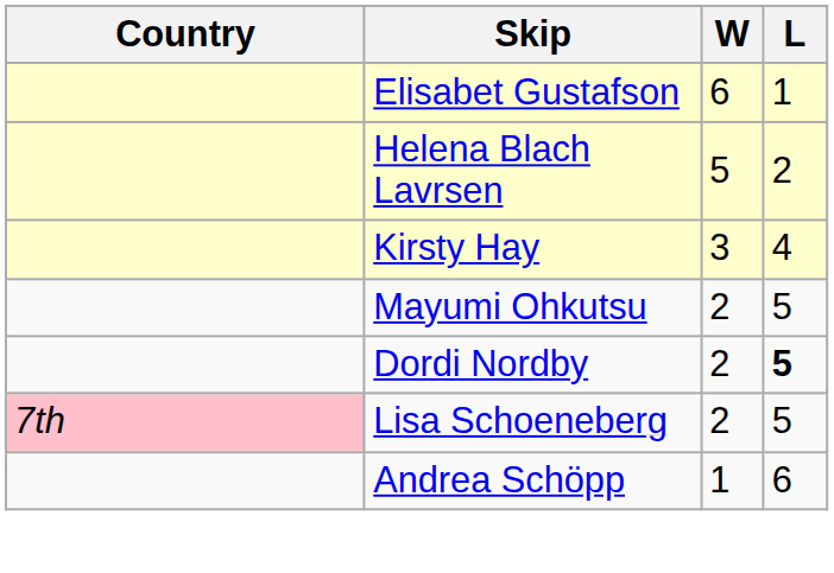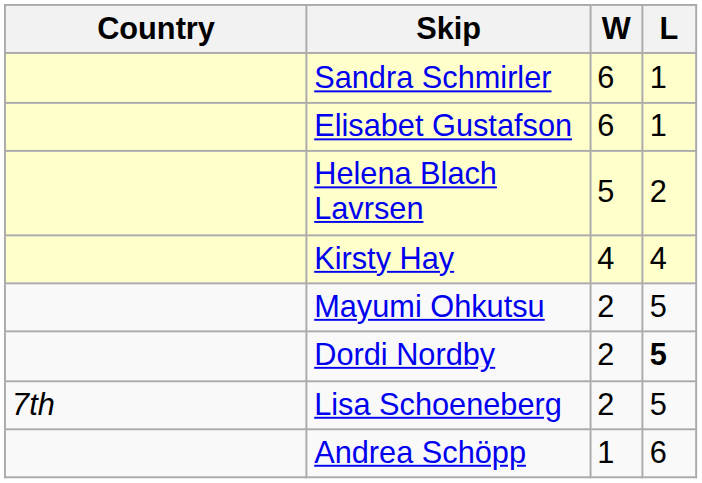 <table class="wikitable">
 <tr>
 <th bgcolor="#efefef" width="150">Country</th>
 <th bgcolor="#efefef" width="140">Skip</th>
 <th bgcolor="#efefef" width="20">W</th>
 <th bgcolor="#efefef" width="20">L</th>
+</tr>
+<tr bgcolor="#ffffcc">
+<td></td>
+<td><a href='#'>Sandra Schmirler</a></td>
+<td>6</td>
+<td>1</td>
 </tr>
 <tr bgcolor="#ffffcc">
 <td></td>
 <td><a href='#'>Elisabet Gustafson</a></td>
 <td>6</td>
 <td>1</td>
 </tr>
 <tr bgcolor="#ffffcc">
 <td></td>
 <td><a href='#'>Helena Blach Lavrsen</a></td>
 <td>5</td>
 <td>2</td>
 </tr>
 <tr bgcolor="#ffffcc">
 <td></td>
 <td><a href='#'>Kirsty Hay</a></td>
-<td>3</td>
+<td>4</td>
 <td>4</td>
 </tr>
 <tr>
 <td></td>
 <td><a href='#'>Mayumi Ohkutsu</a></td>
 <td>2</td>
 <td>5</td>
 </tr>
 <tr>
 <td></td>
 <td><a href='#'>Dordi Nordby</a></td>
 <td>2</td>
 <td><strong>5</strong></td>
 </tr>
 <tr>
-<td style="background: pink;"> <em>7th</em></td>
+<td> <em>7th</em></td>
 <td><a href='#'>Lisa Schoeneberg</a></td>
 <td>2</td>
 <td>5</td>
 </tr>
 <tr>
 <td></td>
 <td><a href='#'>Andrea Schöpp</a></td>
 <td>1</td>
 <td>6</td>
 </tr>
 </table>
